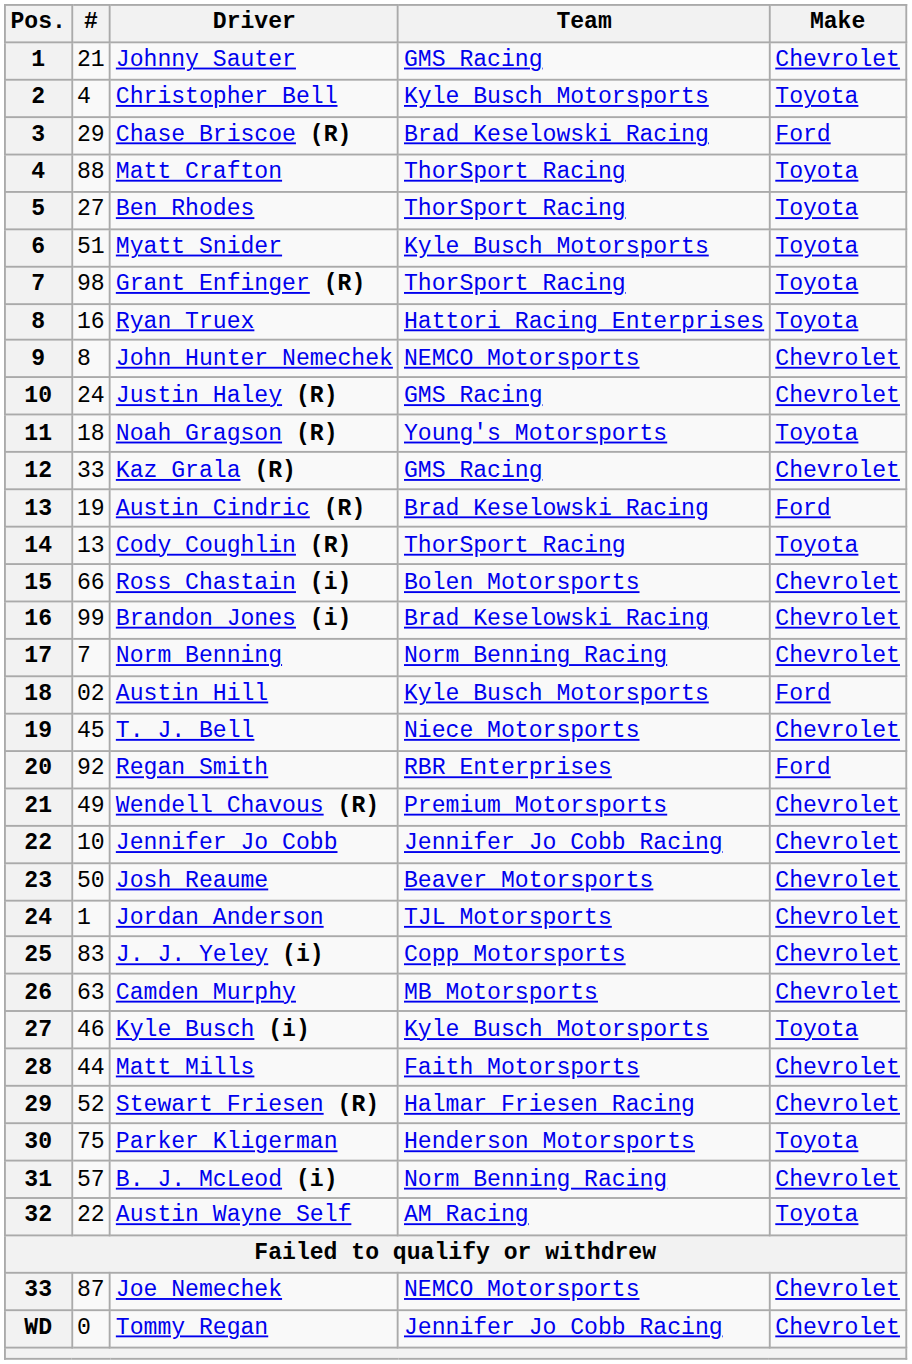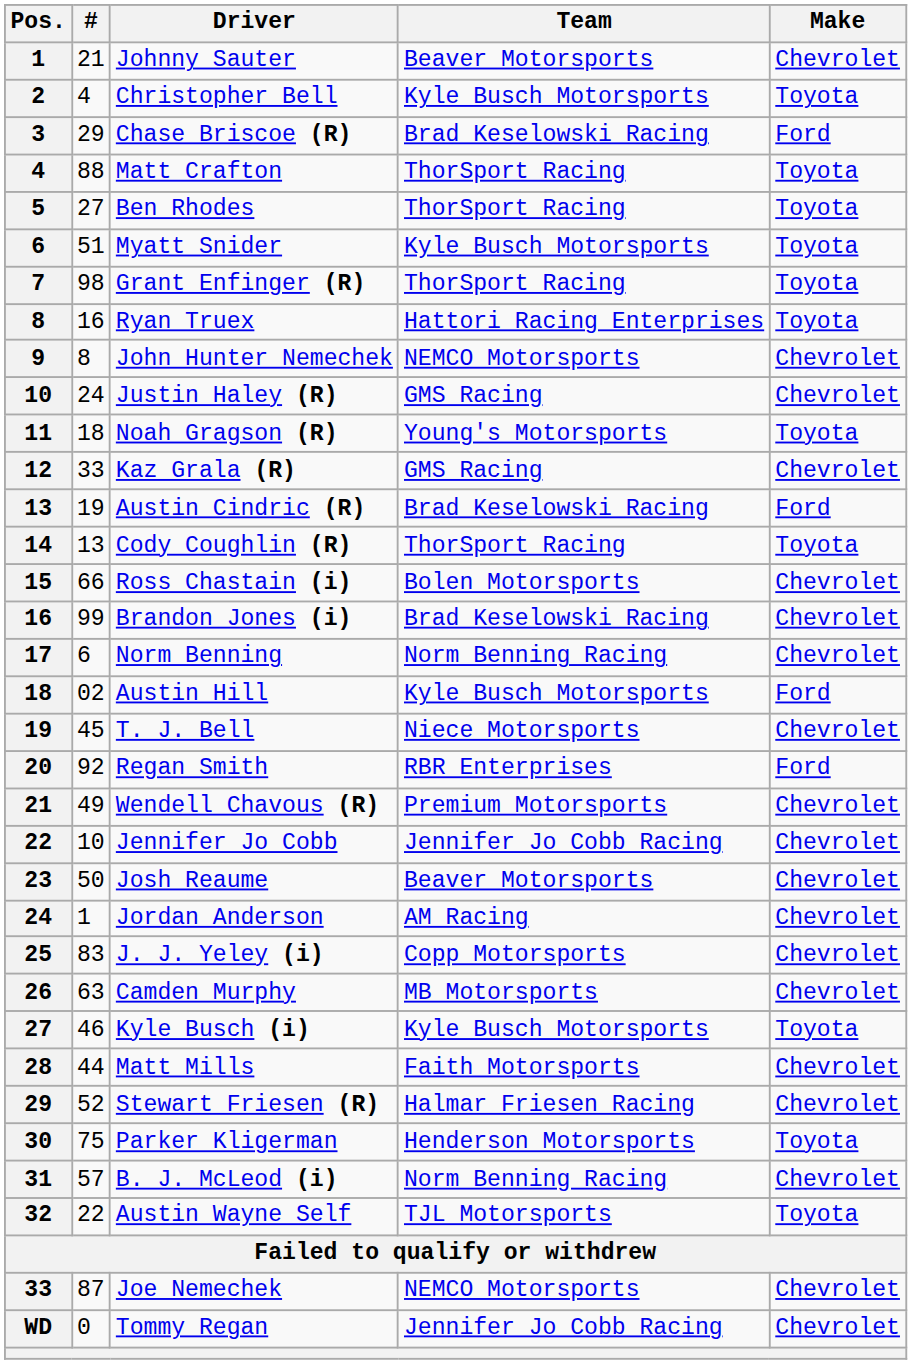 <table class="wikitable" style="font-size:95%">
 <tr>
 <th>Pos.</th>
 <th>#</th>
 <th>Driver</th>
 <th>Team</th>
 <th>Make</th>
 </tr>
 <tr>
 <th>1</th>
 <td>21</td>
 <td><a href='#'>Johnny Sauter</a></td>
-<td><a href='#'>GMS Racing</a></td>
+<td><a href='#'>Beaver Motorsports</a></td>
 <td><a href='#'>Chevrolet</a></td>
 </tr>
 <tr>
 <th>2</th>
 <td>4</td>
 <td><a href='#'>Christopher Bell</a></td>
 <td><a href='#'>Kyle Busch Motorsports</a></td>
 <td><a href='#'>Toyota</a></td>
 </tr>
 <tr>
 <th>3</th>
 <td>29</td>
 <td><a href='#'>Chase Briscoe</a> <strong>(R)</strong></td>
 <td><a href='#'>Brad Keselowski Racing</a></td>
 <td><a href='#'>Ford</a></td>
 </tr>
 <tr>
 <th>4</th>
 <td>88</td>
 <td><a href='#'>Matt Crafton</a></td>
 <td><a href='#'>ThorSport Racing</a></td>
 <td><a href='#'>Toyota</a></td>
 </tr>
 <tr>
 <th>5</th>
 <td>27</td>
 <td><a href='#'>Ben Rhodes</a></td>
 <td><a href='#'>ThorSport Racing</a></td>
 <td><a href='#'>Toyota</a></td>
 </tr>
 <tr>
 <th>6</th>
 <td>51</td>
 <td><a href='#'>Myatt Snider</a></td>
 <td><a href='#'>Kyle Busch Motorsports</a></td>
 <td><a href='#'>Toyota</a></td>
 </tr>
 <tr>
 <th>7</th>
 <td>98</td>
 <td><a href='#'>Grant Enfinger</a> <strong>(R)</strong></td>
 <td><a href='#'>ThorSport Racing</a></td>
 <td><a href='#'>Toyota</a></td>
 </tr>
 <tr>
 <th>8</th>
 <td>16</td>
 <td><a href='#'>Ryan Truex</a></td>
 <td><a href='#'>Hattori Racing Enterprises</a></td>
 <td><a href='#'>Toyota</a></td>
 </tr>
 <tr>
 <th>9</th>
 <td>8</td>
 <td><a href='#'>John Hunter Nemechek</a></td>
 <td><a href='#'>NEMCO Motorsports</a></td>
 <td><a href='#'>Chevrolet</a></td>
 </tr>
 <tr>
 <th>10</th>
 <td>24</td>
 <td><a href='#'>Justin Haley</a> <strong>(R)</strong></td>
 <td><a href='#'>GMS Racing</a></td>
 <td><a href='#'>Chevrolet</a></td>
 </tr>
 <tr>
 <th>11</th>
 <td>18</td>
 <td><a href='#'>Noah Gragson</a> <strong>(R)</strong></td>
 <td><a href='#'>Young's Motorsports</a></td>
 <td><a href='#'>Toyota</a></td>
 </tr>
 <tr>
 <th>12</th>
 <td>33</td>
 <td><a href='#'>Kaz Grala</a> <strong>(R)</strong></td>
 <td><a href='#'>GMS Racing</a></td>
 <td><a href='#'>Chevrolet</a></td>
 </tr>
 <tr>
 <th>13</th>
 <td>19</td>
 <td><a href='#'>Austin Cindric</a> <strong>(R)</strong></td>
 <td><a href='#'>Brad Keselowski Racing</a></td>
 <td><a href='#'>Ford</a></td>
 </tr>
 <tr>
 <th>14</th>
 <td>13</td>
 <td><a href='#'>Cody Coughlin</a> <strong>(R)</strong></td>
 <td><a href='#'>ThorSport Racing</a></td>
 <td><a href='#'>Toyota</a></td>
 </tr>
 <tr>
 <th>15</th>
 <td>66</td>
 <td><a href='#'>Ross Chastain</a> <strong>(i)</strong></td>
 <td><a href='#'>Bolen Motorsports</a></td>
 <td><a href='#'>Chevrolet</a></td>
 </tr>
 <tr>
 <th>16</th>
 <td>99</td>
 <td><a href='#'>Brandon Jones</a> <strong>(i)</strong></td>
 <td><a href='#'>Brad Keselowski Racing</a></td>
 <td><a href='#'>Chevrolet</a></td>
 </tr>
 <tr>
 <th>17</th>
-<td>7</td>
+<td>6</td>
 <td><a href='#'>Norm Benning</a></td>
 <td><a href='#'>Norm Benning Racing</a></td>
 <td><a href='#'>Chevrolet</a></td>
 </tr>
 <tr>
 <th>18</th>
 <td>02</td>
 <td><a href='#'>Austin Hill</a></td>
 <td><a href='#'>Kyle Busch Motorsports</a></td>
 <td><a href='#'>Ford</a></td>
 </tr>
 <tr>
 <th>19</th>
 <td>45</td>
 <td><a href='#'>T. J. Bell</a></td>
 <td><a href='#'>Niece Motorsports</a></td>
 <td><a href='#'>Chevrolet</a></td>
 </tr>
 <tr>
 <th>20</th>
 <td>92</td>
 <td><a href='#'>Regan Smith</a></td>
 <td><a href='#'>RBR Enterprises</a></td>
 <td><a href='#'>Ford</a></td>
 </tr>
 <tr>
 <th>21</th>
 <td>49</td>
 <td><a href='#'>Wendell Chavous</a> <strong>(R)</strong></td>
 <td><a href='#'>Premium Motorsports</a></td>
 <td><a href='#'>Chevrolet</a></td>
 </tr>
 <tr>
 <th>22</th>
 <td>10</td>
 <td><a href='#'>Jennifer Jo Cobb</a></td>
 <td><a href='#'>Jennifer Jo Cobb Racing</a></td>
 <td><a href='#'>Chevrolet</a></td>
 </tr>
 <tr>
 <th>23</th>
 <td>50</td>
 <td><a href='#'>Josh Reaume</a></td>
 <td><a href='#'>Beaver Motorsports</a></td>
 <td><a href='#'>Chevrolet</a></td>
 </tr>
 <tr>
 <th>24</th>
 <td>1</td>
 <td><a href='#'>Jordan Anderson</a></td>
-<td><a href='#'>TJL Motorsports</a></td>
+<td><a href='#'>AM Racing</a></td>
 <td><a href='#'>Chevrolet</a></td>
 </tr>
 <tr>
 <th>25</th>
 <td>83</td>
 <td><a href='#'>J. J. Yeley</a> <strong>(i)</strong></td>
 <td><a href='#'>Copp Motorsports</a></td>
 <td><a href='#'>Chevrolet</a></td>
 </tr>
 <tr>
 <th>26</th>
 <td>63</td>
 <td><a href='#'>Camden Murphy</a></td>
 <td><a href='#'>MB Motorsports</a></td>
 <td><a href='#'>Chevrolet</a></td>
 </tr>
 <tr>
 <th>27</th>
 <td>46</td>
 <td><a href='#'>Kyle Busch</a> <strong>(i)</strong></td>
 <td><a href='#'>Kyle Busch Motorsports</a></td>
 <td><a href='#'>Toyota</a></td>
 </tr>
 <tr>
 <th>28</th>
 <td>44</td>
 <td><a href='#'>Matt Mills</a></td>
 <td><a href='#'>Faith Motorsports</a></td>
 <td><a href='#'>Chevrolet</a></td>
 </tr>
 <tr>
 <th>29</th>
 <td>52</td>
 <td><a href='#'>Stewart Friesen</a> <strong>(R)</strong></td>
 <td><a href='#'>Halmar Friesen Racing</a></td>
 <td><a href='#'>Chevrolet</a></td>
 </tr>
 <tr>
 <th>30</th>
 <td>75</td>
 <td><a href='#'>Parker Kligerman</a></td>
 <td><a href='#'>Henderson Motorsports</a></td>
 <td><a href='#'>Toyota</a></td>
 </tr>
 <tr>
 <th>31</th>
 <td>57</td>
 <td><a href='#'>B. J. McLeod</a> <strong>(i)</strong></td>
 <td><a href='#'>Norm Benning Racing</a></td>
 <td><a href='#'>Chevrolet</a></td>
 </tr>
 <tr>
 <th>32</th>
 <td>22</td>
 <td><a href='#'>Austin Wayne Self</a></td>
-<td><a href='#'>AM Racing</a></td>
+<td><a href='#'>TJL Motorsports</a></td>
 <td><a href='#'>Toyota</a></td>
 </tr>
 <tr>
 <th colspan="5">Failed to qualify or withdrew</th>
 </tr>
 <tr>
 <th>33</th>
 <td>87</td>
 <td><a href='#'>Joe Nemechek</a></td>
 <td><a href='#'>NEMCO Motorsports</a></td>
 <td><a href='#'>Chevrolet</a></td>
 </tr>
 <tr>
 <th>WD</th>
 <td>0</td>
 <td><a href='#'>Tommy Regan</a></td>
 <td><a href='#'>Jennifer Jo Cobb Racing</a></td>
 <td><a href='#'>Chevrolet</a></td>
 </tr>
 <tr>
 <th colspan="5"></th>
 </tr>
 </table>
